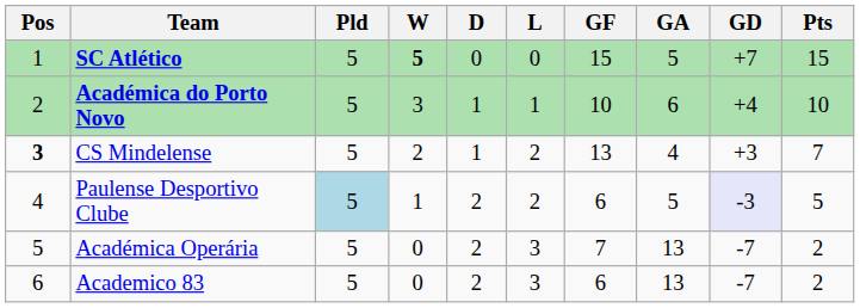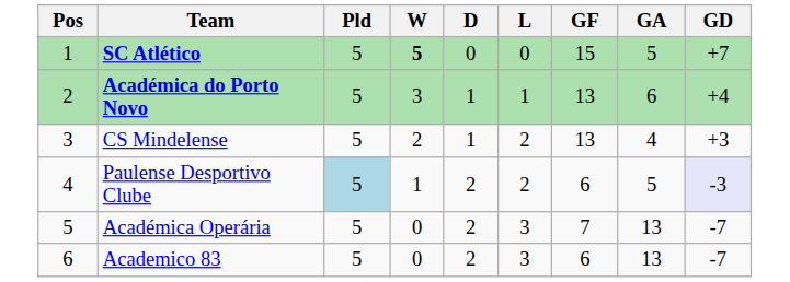 <table class="wikitable" style="text-align: center; margin:1em auto;">
 <tr>
 <th style="width: 40px;">Pos</th>
 <th style="width: 170px;">Team</th>
 <th style="width: 45px;">Pld</th>
 <th style="width: 35px;">W</th>
 <th style="width: 35px;">D</th>
 <th style="width: 35px;">L</th>
 <th style="width: 45px;">GF</th>
 <th style="width: 45px;">GA</th>
 <th style="width: 45px;">GD</th>
-<th style="width: 45px;">Pts</th>
 </tr>
 <tr style="background:#ACE1AF;">
 <td>1</td>
 <td style="text-align: left;"><strong><a href='#'>SC Atlético</a></strong></td>
 <td>5</td>
 <td><strong>5</strong></td>
 <td>0</td>
 <td>0</td>
 <td>15</td>
 <td>5</td>
 <td>+7</td>
-<td>15</td>
 </tr>
 <tr style="background:#ACE1AF;">
 <td>2</td>
 <td style="text-align: left;"><strong><a href='#'>Académica do Porto Novo</a></strong></td>
 <td>5</td>
 <td>3</td>
 <td>1</td>
 <td>1</td>
-<td>10</td>
+<td>13</td>
 <td>6</td>
 <td>+4</td>
-<td>10</td>
 </tr>
 <tr>
-<td><strong>3</strong></td>
+<td>3</td>
 <td style="text-align: left;"><a href='#'>CS Mindelense</a></td>
 <td>5</td>
 <td>2</td>
 <td>1</td>
 <td>2</td>
 <td>13</td>
 <td>4</td>
 <td>+3</td>
-<td>7</td>
 </tr>
 <tr>
 <td>4</td>
 <td style="text-align: left;"><a href='#'>Paulense Desportivo Clube</a></td>
 <td style="background: lightblue;">5</td>
 <td>1</td>
 <td>2</td>
 <td>2</td>
 <td>6</td>
 <td>5</td>
 <td style="background: lavender;">-3</td>
-<td>5</td>
 </tr>
 <tr>
 <td>5</td>
 <td style="text-align: left;"><a href='#'>Académica Operária</a></td>
 <td>5</td>
 <td>0</td>
 <td>2</td>
 <td>3</td>
 <td>7</td>
 <td>13</td>
 <td>-7</td>
-<td>2</td>
 </tr>
 <tr>
 <td>6</td>
 <td style="text-align: left;"><a href='#'>Academico 83</a></td>
 <td>5</td>
 <td>0</td>
 <td>2</td>
 <td>3</td>
 <td>6</td>
 <td>13</td>
 <td>-7</td>
-<td>2</td>
 </tr>
 </table>
